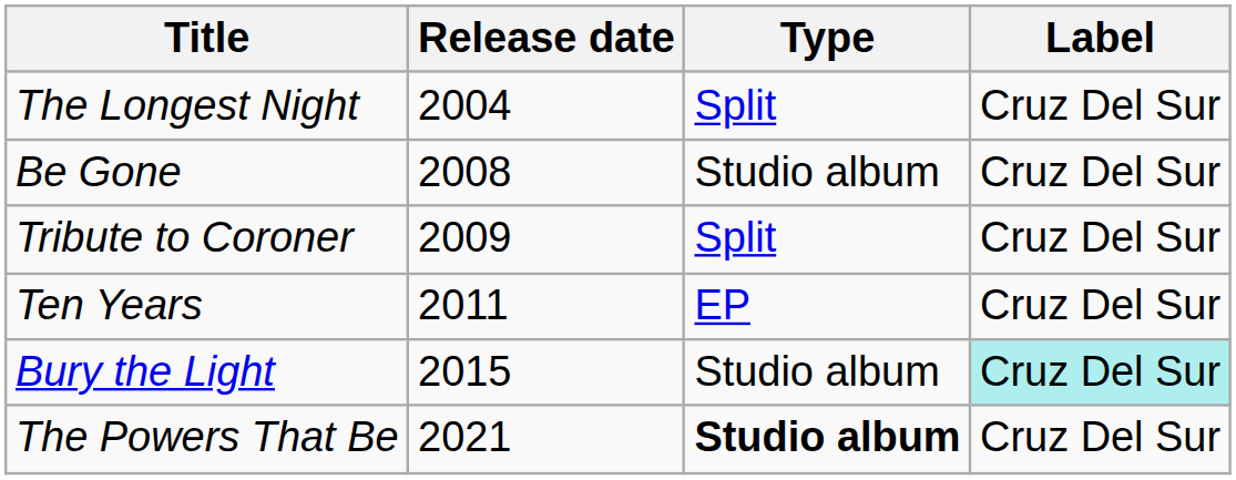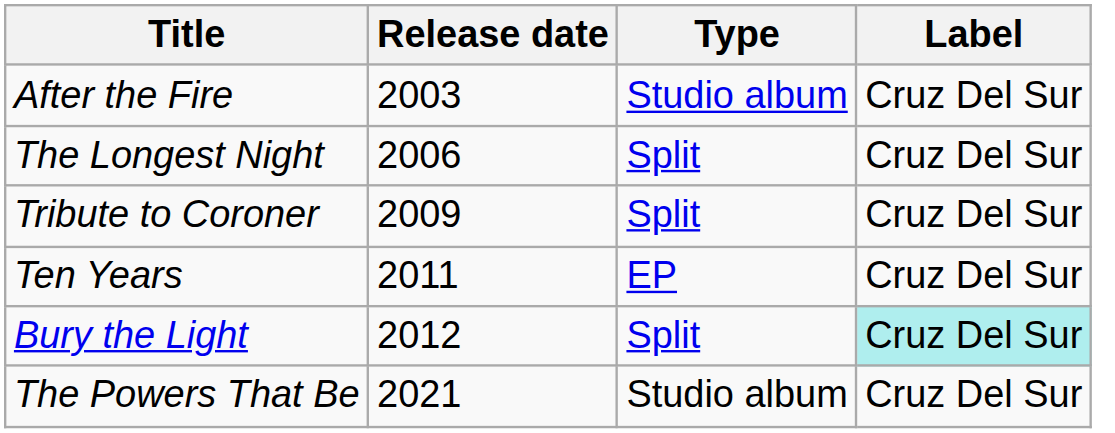 <table class="wikitable">
 <tr>
 <th>Title</th>
 <th>Release date</th>
 <th>Type</th>
 <th>Label</th>
 </tr>
 <tr>
-<td><em>The Longest Night</em></td>
-<td>2004</td>
-<td><a href='#'>Split</a></td>
+<td><em>After the Fire</em></td>
+<td>2003</td>
+<td><a href='#'>Studio album</a></td>
 <td>Cruz Del Sur</td>
 </tr>
 <tr>
-<td><em>Be Gone</em></td>
-<td>2008</td>
-<td>Studio album</td>
+<td><em>The Longest Night</em></td>
+<td>2006</td>
+<td><a href='#'>Split</a></td>
 <td>Cruz Del Sur</td>
 </tr>
 <tr>
 <td><em>Tribute to Coroner</em></td>
 <td>2009</td>
 <td><a href='#'>Split</a></td>
 <td>Cruz Del Sur</td>
 </tr>
 <tr>
 <td><em>Ten Years</em></td>
 <td>2011</td>
 <td><a href='#'>EP</a></td>
 <td>Cruz Del Sur</td>
 </tr>
 <tr>
 <td><em><a href='#'>Bury the Light</a></em></td>
-<td>2015</td>
-<td>Studio album</td>
+<td>2012</td>
+<td><a href='#'>Split</a></td>
 <td style="background: paleturquoise;">Cruz Del Sur</td>
 </tr>
 <tr>
 <td><em>The Powers That Be</em></td>
 <td>2021</td>
-<td><strong>Studio album</strong></td>
+<td>Studio album</td>
 <td>Cruz Del Sur</td>
 </tr>
 </table>
